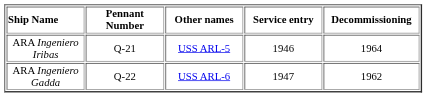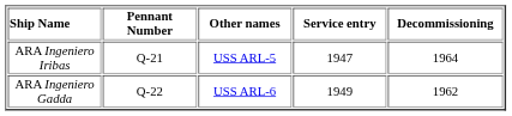 <table width="100%" border="2">
 <tr>
 <th width="16%" align="left">Ship Name</th>
 <th width="16%" align="center">Pennant Number</th>
 <th width="16%" align="center">Other names</th>
 <th width="16%" align="center">Service entry</th>
 <th width="16%" align="center">Decommissioning</th>
 </tr>
 <tr>
 <td align="center">ARA <em>Ingeniero Iribas</em></td>
 <td align="center">Q-21</td>
 <td align="center"><a href='#'>USS ARL-5</a></td>
-<td align="center">1946</td>
+<td align="center">1947</td>
 <td align="center">1964</td>
 </tr>
 <tr>
 <td align="center">ARA <em>Ingeniero Gadda</em></td>
 <td align="center">Q-22</td>
 <td align="center"><a href='#'>USS ARL-6</a></td>
-<td align="center">1947</td>
+<td align="center">1949</td>
 <td align="center">1962</td>
 </tr>
 </table>
